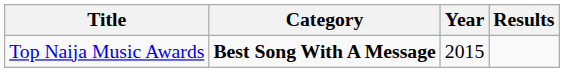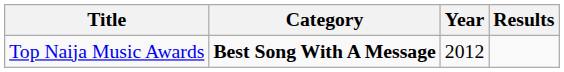 <table class="wikitable">
 <tr>
 <th>Title</th>
 <th>Category</th>
 <th>Year</th>
 <th>Results</th>
 </tr>
 <tr>
 <td><a href='#'>Top Naija Music Awards</a></td>
 <td><strong>Best Song With A Message</strong></td>
-<td>2015</td>
+<td>2012</td>
 <td></td>
 </tr>
 </table>
